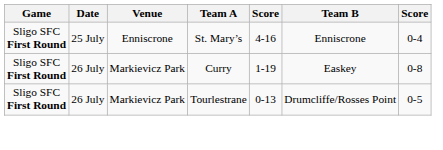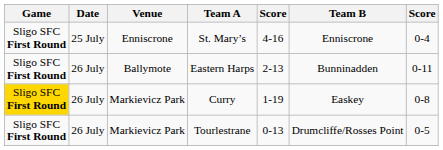 <table class="wikitable">
 <tr>
 <th>Game</th>
 <th>Date</th>
 <th>Venue</th>
 <th>Team A</th>
 <th>Score</th>
 <th>Team B</th>
 <th>Score</th>
 </tr>
 <tr align="center">
 <td>Sligo SFC<br><strong>First Round</strong></td>
 <td>25 July</td>
 <td>Enniscrone</td>
 <td>St. Mary’s</td>
 <td>4-16</td>
 <td>Enniscrone</td>
 <td>0-4</td>
 </tr>
 <tr align="center">
 <td>Sligo SFC<br><strong>First Round</strong></td>
 <td>26 July</td>
+<td>Ballymote</td>
+<td>Eastern Harps</td>
+<td>2-13</td>
+<td>Bunninadden</td>
+<td>0-11</td>
+</tr>
+<tr align="center">
+<td style="background: gold;">Sligo SFC<br><strong>First Round</strong></td>
+<td>26 July</td>
 <td>Markievicz Park</td>
 <td>Curry</td>
 <td>1-19</td>
 <td>Easkey</td>
 <td>0-8</td>
 </tr>
 <tr align="center">
 <td>Sligo SFC<br><strong>First Round</strong></td>
 <td>26 July</td>
 <td>Markievicz Park</td>
 <td>Tourlestrane</td>
 <td>0-13</td>
 <td>Drumcliffe/Rosses Point</td>
 <td>0-5</td>
 </tr>
 </table>
